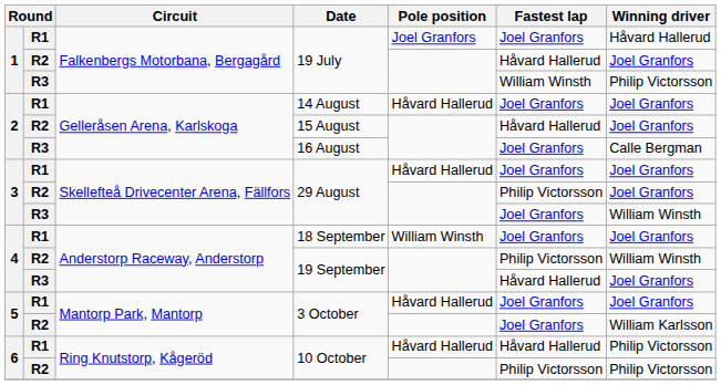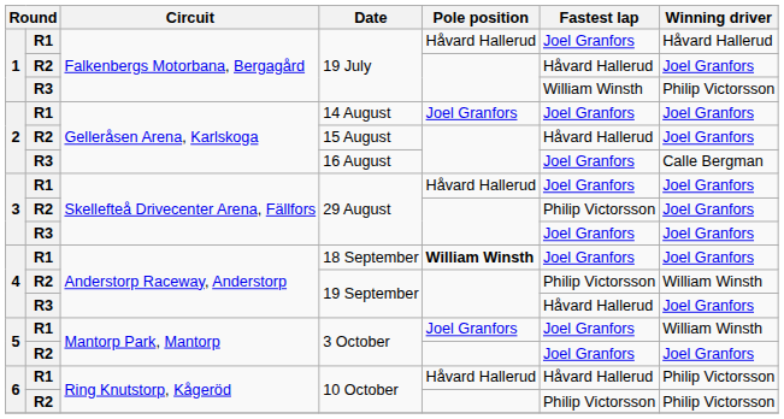 <table class="wikitable" style="font-size: 85%">
 <tr>
 <th colspan="2">Round</th>
 <th>Circuit</th>
 <th>Date</th>
 <th>Pole position</th>
 <th>Fastest lap</th>
 <th>Winning driver</th>
 </tr>
 <tr>
 <th rowspan="3">1</th>
 <th>R1</th>
 <td rowspan="3"> <a href='#'>Falkenbergs Motorbana</a>, <a href='#'>Bergagård</a></td>
 <td rowspan="3">19 July</td>
-<td> <a href='#'>Joel Granfors</a></td>
+<td> Håvard Hallerud</td>
 <td> <a href='#'>Joel Granfors</a></td>
 <td> Håvard Hallerud</td>
 </tr>
 <tr>
 <th>R2</th>
 <td rowspan=2></td>
 <td> Håvard Hallerud</td>
 <td> <a href='#'>Joel Granfors</a></td>
 </tr>
 <tr>
 <th>R3</th>
 <td> William Winsth</td>
 <td> Philip Victorsson</td>
 </tr>
 <tr>
 <th rowspan="3">2</th>
 <th>R1</th>
 <td rowspan="3"> <a href='#'>Gelleråsen Arena</a>, <a href='#'>Karlskoga</a></td>
 <td rowspan="1">14 August</td>
-<td> Håvard Hallerud</td>
+<td> <a href='#'>Joel Granfors</a></td>
 <td> <a href='#'>Joel Granfors</a></td>
 <td> <a href='#'>Joel Granfors</a></td>
 </tr>
 <tr>
 <th>R2</th>
 <td rowspan="1">15 August</td>
 <td rowspan=2></td>
 <td> Håvard Hallerud</td>
 <td> <a href='#'>Joel Granfors</a></td>
 </tr>
 <tr>
 <th>R3</th>
 <td rowspan="1">16 August</td>
 <td> <a href='#'>Joel Granfors</a></td>
 <td> Calle Bergman</td>
 </tr>
 <tr>
 <th rowspan="3">3</th>
 <th>R1</th>
 <td rowspan="3"> <a href='#'>Skellefteå Drivecenter Arena</a>, <a href='#'>Fällfors</a></td>
 <td rowspan="3">29 August</td>
 <td> Håvard Hallerud</td>
 <td> <a href='#'>Joel Granfors</a></td>
 <td> <a href='#'>Joel Granfors</a></td>
 </tr>
 <tr>
 <th>R2</th>
 <td rowspan=2></td>
 <td> Philip Victorsson</td>
 <td> <a href='#'>Joel Granfors</a></td>
 </tr>
 <tr>
 <th>R3</th>
 <td> <a href='#'>Joel Granfors</a></td>
-<td> William Winsth</td>
+<td> <a href='#'>Joel Granfors</a></td>
 </tr>
 <tr>
 <th rowspan="3">4</th>
 <th>R1</th>
 <td rowspan="3"> <a href='#'>Anderstorp Raceway</a>, <a href='#'>Anderstorp</a></td>
 <td rowspan="1">18 September</td>
-<td> William Winsth</td>
+<td><strong> William Winsth</strong></td>
 <td> <a href='#'>Joel Granfors</a></td>
 <td> <a href='#'>Joel Granfors</a></td>
 </tr>
 <tr>
 <th>R2</th>
 <td rowspan="2">19 September</td>
 <td rowspan=2></td>
 <td> Philip Victorsson</td>
 <td> William Winsth</td>
 </tr>
 <tr>
 <th>R3</th>
 <td> Håvard Hallerud</td>
 <td> <a href='#'>Joel Granfors</a></td>
 </tr>
 <tr>
 <th rowspan="2">5</th>
 <th>R1</th>
 <td rowspan="2"> <a href='#'>Mantorp Park</a>, <a href='#'>Mantorp</a></td>
 <td rowspan="2">3 October</td>
-<td> Håvard Hallerud</td>
 <td> <a href='#'>Joel Granfors</a></td>
 <td> <a href='#'>Joel Granfors</a></td>
+<td> William Winsth</td>
 </tr>
 <tr>
 <th>R2</th>
 <td></td>
 <td> <a href='#'>Joel Granfors</a></td>
-<td> William Karlsson</td>
+<td> <a href='#'>Joel Granfors</a></td>
 </tr>
 <tr>
 <th rowspan="2">6</th>
 <th>R1</th>
 <td rowspan="2"> <a href='#'>Ring Knutstorp</a>, <a href='#'>Kågeröd</a></td>
 <td rowspan="2">10 October</td>
 <td> Håvard Hallerud</td>
 <td> Håvard Hallerud</td>
 <td> Philip Victorsson</td>
 </tr>
 <tr>
 <th>R2</th>
 <td></td>
 <td> Philip Victorsson</td>
 <td> Philip Victorsson</td>
 </tr>
 <tr>
 </tr>
 </table>
